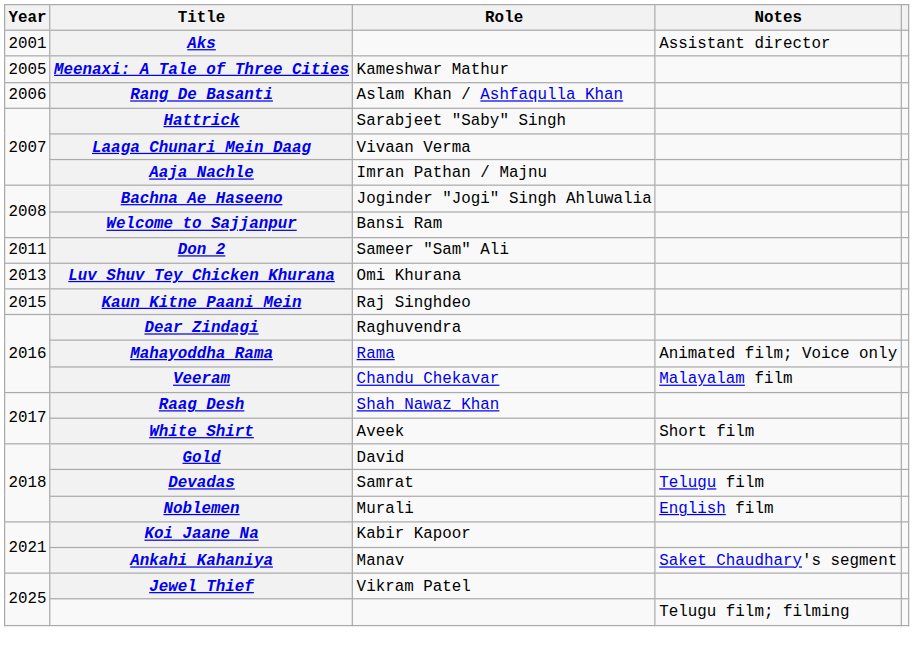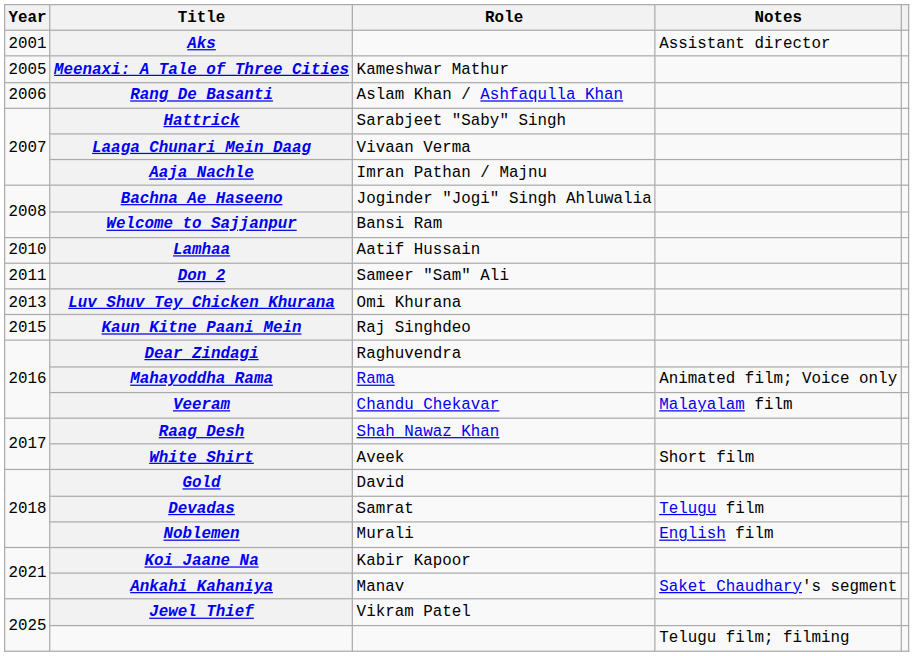 <table class="wikitable sortable plainrowheaders">
 <tr>
 <th>Year</th>
 <th>Title</th>
 <th>Role</th>
 <th class="unsortable">Notes</th>
 <th class="unsortable"></th>
 </tr>
 <tr>
 <td>2001</td>
 <th scope="row"><em><a href='#'>Aks</a></em></th>
 <td></td>
 <td>Assistant director</td>
 <td></td>
 </tr>
 <tr>
 <td>2005</td>
 <th scope="row"><em><a href='#'>Meenaxi: A Tale of Three Cities</a></em></th>
 <td>Kameshwar Mathur</td>
 <td></td>
 <td></td>
 </tr>
 <tr>
 <td>2006</td>
 <th scope="row"><em><a href='#'>Rang De Basanti</a></em></th>
 <td>Aslam Khan / <a href='#'>Ashfaqulla Khan</a></td>
 <td></td>
 <td></td>
 </tr>
 <tr>
 <td rowspan="3">2007</td>
 <th scope="row"><em><a href='#'>Hattrick</a></em></th>
 <td>Sarabjeet "Saby" Singh</td>
 <td></td>
 <td></td>
 </tr>
 <tr>
 <th scope="row"><em><a href='#'>Laaga Chunari Mein Daag</a></em></th>
 <td>Vivaan Verma</td>
 <td></td>
 <td></td>
 </tr>
 <tr>
 <th scope="row"><em><a href='#'>Aaja Nachle</a></em></th>
 <td>Imran Pathan / Majnu</td>
 <td></td>
 <td></td>
 </tr>
 <tr>
 <td rowspan="2">2008</td>
 <th scope="row"><em><a href='#'>Bachna Ae Haseeno</a></em></th>
 <td>Joginder "Jogi" Singh Ahluwalia</td>
 <td></td>
 <td></td>
 </tr>
 <tr>
 <th scope="row"><em><a href='#'>Welcome to Sajjanpur</a></em></th>
 <td>Bansi Ram</td>
+<td></td>
+<td></td>
+</tr>
+<tr>
+<td>2010</td>
+<th scope="row"><em><a href='#'>Lamhaa</a></em></th>
+<td>Aatif Hussain</td>
 <td></td>
 <td></td>
 </tr>
 <tr>
 <td>2011</td>
 <th scope="row"><em><a href='#'>Don 2</a></em></th>
 <td>Sameer "Sam" Ali</td>
 <td></td>
 <td></td>
 </tr>
 <tr>
 <td>2013</td>
 <th scope="row"><em><a href='#'>Luv Shuv Tey Chicken Khurana</a></em></th>
 <td>Omi Khurana</td>
 <td></td>
 <td></td>
 </tr>
 <tr>
 <td>2015</td>
 <th scope="row"><em> <a href='#'>Kaun Kitne Paani Mein</a></em></th>
 <td>Raj Singhdeo</td>
 <td></td>
 <td></td>
 </tr>
 <tr>
 <td rowspan="3">2016</td>
 <th scope="row"><em><a href='#'>Dear Zindagi</a></em></th>
 <td>Raghuvendra</td>
 <td></td>
 <td></td>
 </tr>
 <tr>
 <th scope="row"><em><a href='#'>Mahayoddha Rama</a></em></th>
 <td><a href='#'>Rama</a></td>
 <td>Animated film; Voice only</td>
 <td></td>
 </tr>
 <tr>
 <th scope="row"><em><a href='#'>Veeram</a></em></th>
 <td><a href='#'>Chandu Chekavar</a></td>
 <td><a href='#'>Malayalam</a> film</td>
 <td></td>
 </tr>
 <tr>
 <td rowspan="2">2017</td>
 <th scope="row"><em><a href='#'>Raag Desh</a></em></th>
 <td><a href='#'>Shah Nawaz Khan</a></td>
 <td></td>
 <td></td>
 </tr>
 <tr>
 <th scope="row"><em><a href='#'>White Shirt</a></em></th>
 <td>Aveek</td>
 <td>Short film</td>
 <td></td>
 </tr>
 <tr>
 <td rowspan="3">2018</td>
 <th scope="row"><em><a href='#'>Gold</a></em></th>
 <td>David</td>
 <td></td>
 <td></td>
 </tr>
 <tr>
 <th scope="row"><em><a href='#'>Devadas</a></em></th>
 <td>Samrat</td>
 <td><a href='#'>Telugu</a> film</td>
 <td></td>
 </tr>
 <tr>
 <th scope="row"><em><a href='#'>Noblemen</a></em></th>
 <td>Murali</td>
 <td><a href='#'>English</a> film</td>
 <td></td>
 </tr>
 <tr>
 <td rowspan="2">2021</td>
 <th scope="row"><em><a href='#'>Koi Jaane Na</a></em></th>
 <td>Kabir Kapoor</td>
 <td></td>
 <td></td>
 </tr>
 <tr>
 <th scope="row"><em><a href='#'>Ankahi Kahaniya</a></em></th>
 <td>Manav</td>
 <td><a href='#'>Saket Chaudhary</a>'s segment</td>
 <td></td>
 </tr>
 <tr>
 <td rowspan="2">2025</td>
 <th scope="row"><em><a href='#'>Jewel Thief</a></em></th>
 <td>Vikram Patel</td>
 <td></td>
 <td></td>
 </tr>
 <tr>
 <td></td>
 <td></td>
 <td>Telugu film; filming</td>
 <td></td>
 </tr>
 </table>
